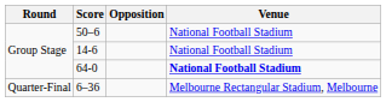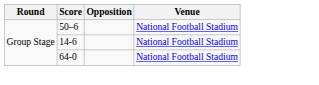 <table class="wikitable">
 <tr>
 <th>Round</th>
 <th>Score</th>
 <th>Opposition</th>
 <th>Venue</th>
 </tr>
 <tr>
 <td rowspan="3">Group Stage</td>
 <td>50–6</td>
 <td></td>
 <td><a href='#'>National Football Stadium</a></td>
 </tr>
 <tr>
 <td>14-6</td>
 <td></td>
 <td><a href='#'>National Football Stadium</a></td>
 </tr>
 <tr>
 <td>64-0</td>
 <td></td>
-<td><strong><a href='#'>National Football Stadium</a></strong></td>
-</tr>
-<tr>
-<td>Quarter-Final</td>
-<td>6–36</td>
-<td></td>
-<td><a href='#'>Melbourne Rectangular Stadium</a>, <a href='#'>Melbourne</a></td>
+<td><a href='#'>National Football Stadium</a></td>
 </tr>
 </table>
